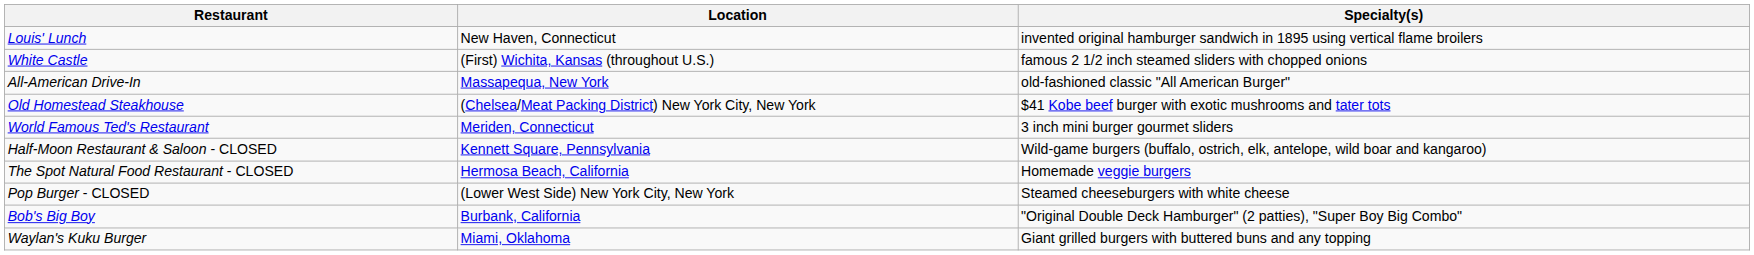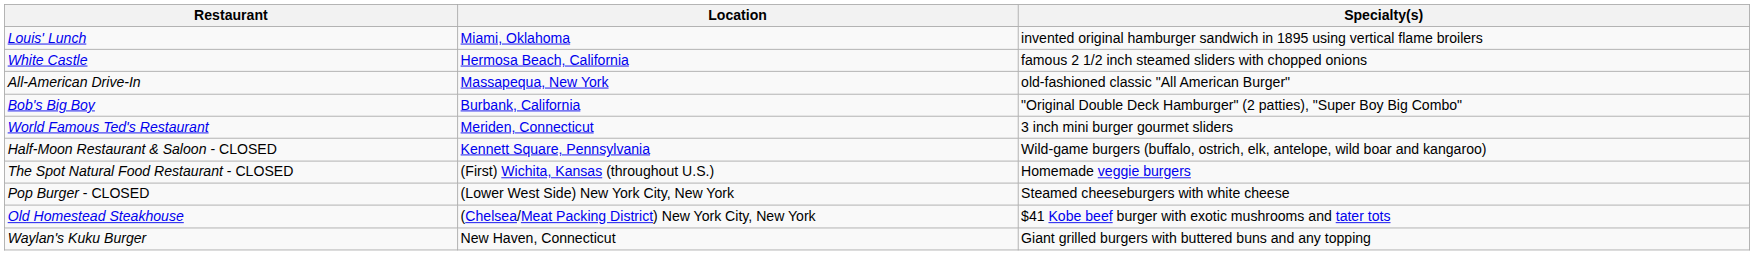 <table class="wikitable" style="width:100%;">
 <tr>
 <th>Restaurant</th>
 <th>Location</th>
 <th>Specialty(s)</th>
 </tr>
 <tr>
 <td><em><a href='#'>Louis' Lunch</a></em></td>
-<td>New Haven, Connecticut</td>
+<td><a href='#'>Miami, Oklahoma</a></td>
 <td>invented original hamburger sandwich in 1895 using vertical flame broilers</td>
 </tr>
 <tr>
 <td><em><a href='#'>White Castle</a></em></td>
-<td>(First) <a href='#'>Wichita, Kansas</a> (throughout U.S.)</td>
+<td><a href='#'>Hermosa Beach, California</a></td>
 <td>famous 2 1/2 inch steamed sliders with chopped onions</td>
 </tr>
 <tr>
 <td><em>All-American Drive-In</em></td>
 <td><a href='#'>Massapequa, New York</a></td>
 <td>old-fashioned classic "All American Burger"</td>
 </tr>
 <tr>
-<td><em><a href='#'>Old Homestead Steakhouse</a></em></td>
-<td>(<a href='#'>Chelsea</a>/<a href='#'>Meat Packing District</a>) New York City, New York</td>
-<td>$41 <a href='#'>Kobe beef</a> burger with exotic mushrooms and <a href='#'>tater tots</a></td>
+<td><em><a href='#'>Bob's Big Boy</a></em></td>
+<td><a href='#'>Burbank, California</a></td>
+<td>"Original Double Deck Hamburger" (2 patties), "Super Boy Big Combo"</td>
 </tr>
 <tr>
 <td><em><a href='#'>World Famous Ted's Restaurant</a></em></td>
 <td><a href='#'>Meriden, Connecticut</a></td>
 <td>3 inch mini burger gourmet sliders</td>
 </tr>
 <tr>
 <td><em>Half-Moon Restaurant & Saloon</em> - CLOSED</td>
 <td><a href='#'>Kennett Square, Pennsylvania</a></td>
 <td>Wild-game burgers (buffalo, ostrich, elk, antelope, wild boar and kangaroo)</td>
 </tr>
 <tr>
 <td><em>The Spot Natural Food Restaurant</em> - CLOSED</td>
-<td><a href='#'>Hermosa Beach, California</a></td>
+<td>(First) <a href='#'>Wichita, Kansas</a> (throughout U.S.)</td>
 <td>Homemade <a href='#'>veggie burgers</a></td>
 </tr>
 <tr>
 <td><em>Pop Burger</em> - CLOSED</td>
 <td>(Lower West Side) New York City, New York</td>
 <td>Steamed cheeseburgers with white cheese</td>
 </tr>
 <tr>
-<td><em><a href='#'>Bob's Big Boy</a></em></td>
-<td><a href='#'>Burbank, California</a></td>
-<td>"Original Double Deck Hamburger" (2 patties), "Super Boy Big Combo"</td>
+<td><em><a href='#'>Old Homestead Steakhouse</a></em></td>
+<td>(<a href='#'>Chelsea</a>/<a href='#'>Meat Packing District</a>) New York City, New York</td>
+<td>$41 <a href='#'>Kobe beef</a> burger with exotic mushrooms and <a href='#'>tater tots</a></td>
 </tr>
 <tr>
 <td><em>Waylan's Kuku Burger</em></td>
-<td><a href='#'>Miami, Oklahoma</a></td>
+<td>New Haven, Connecticut</td>
 <td>Giant grilled burgers with buttered buns and any topping</td>
 </tr>
 </table>
